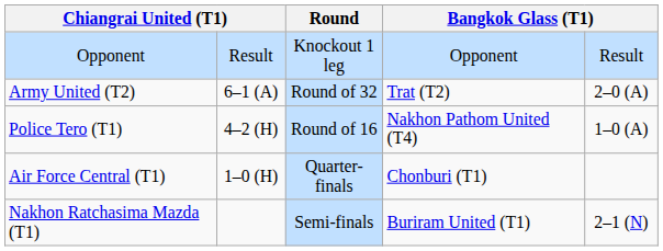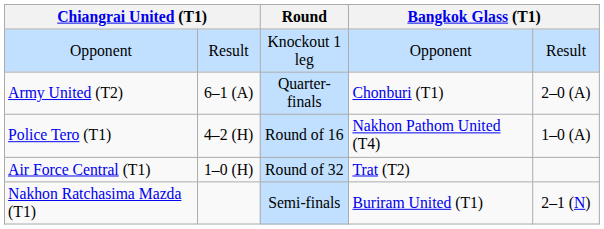 <table class="wikitable" style="text-align:center">
 <tr>
 <th colspan=4 width="350"><a href='#'>Chiangrai United</a> (T1)</th>
 <th>Round</th>
 <th colspan=4 width="350"><a href='#'>Bangkok Glass</a> (T1)</th>
 </tr>
 <tr style="background:#C1E0FF">
 <td>Opponent</td>
 <td colspan=3>Result</td>
 <td>Knockout 1 leg</td>
 <td>Opponent</td>
 <td colspan=3>Result</td>
 </tr>
 <tr>
 <td align=left><a href='#'>Army United</a> (T2)</td>
 <td colspan=3>6–1 (A)</td>
-<td style="background:#C1E0FF">Round of 32</td>
-<td align=left><a href='#'>Trat</a> (T2)</td>
+<td style="background:#C1E0FF">Quarter-finals</td>
+<td align=left><a href='#'>Chonburi</a> (T1)</td>
 <td colspan=3>2–0 (A)</td>
 </tr>
 <tr>
 <td align=left><a href='#'>Police Tero</a> (T1)</td>
 <td colspan=3>4–2 (H)</td>
 <td style="background:#C1E0FF">Round of 16</td>
 <td align=left><a href='#'>Nakhon Pathom United</a> (T4)</td>
 <td colspan=3>1–0 (A)</td>
 </tr>
 <tr>
 <td align=left><a href='#'>Air Force Central</a> (T1)</td>
 <td colspan=3>1–0 (H)</td>
-<td style="background:#C1E0FF">Quarter-finals</td>
-<td align=left><a href='#'>Chonburi</a> (T1)</td>
+<td style="background:#C1E0FF">Round of 32</td>
+<td align=left><a href='#'>Trat</a> (T2)</td>
 <td colspan=3></td>
 </tr>
 <tr>
 <td align=left><a href='#'>Nakhon Ratchasima Mazda</a> (T1)</td>
 <td colspan=3></td>
 <td style="background:#C1E0FF">Semi-finals</td>
 <td align=left><a href='#'>Buriram United</a> (T1)</td>
 <td colspan=3>2–1 (<a href='#'>N</a>)</td>
 </tr>
 </table>
